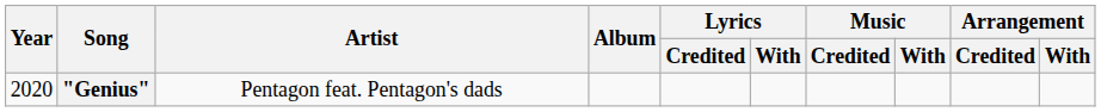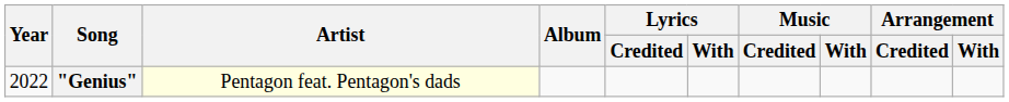 <table class="wikitable" style="text-align:center;">
 <tr>
 <th rowspan="2">Year</th>
 <th rowspan="2">Song</th>
 <th rowspan="2"  style="width:20em;">Artist</th>
 <th rowspan="2">Album</th>
 <th colspan="2">Lyrics</th>
 <th colspan="2">Music</th>
 <th colspan="2">Arrangement</th>
 </tr>
 <tr>
 <th>Credited</th>
 <th>With</th>
 <th>Credited</th>
 <th>With</th>
 <th>Credited</th>
 <th>With</th>
 </tr>
 <tr>
-<td>2020</td>
+<td>2022</td>
 <th>"Genius"</th>
-<td>Pentagon feat. Pentagon's dads</td>
+<td style="background: lightyellow;">Pentagon feat. Pentagon's dads</td>
 <td></td>
 <td></td>
 <td></td>
 <td></td>
 <td></td>
 <td></td>
 <td></td>
 </tr>
 </table>
